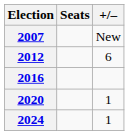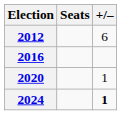 <table class="wikitable" style="text-align:center">
 <tr>
 <th>Election</th>
 <th>Seats</th>
 <th>+/–</th>
-</tr>
-<tr>
-<th><a href='#'>2007</a></th>
-<td></td>
-<td>New</td>
 </tr>
 <tr>
 <th><a href='#'>2012</a></th>
 <td></td>
 <td>6</td>
 </tr>
 <tr>
 <th><a href='#'>2016</a></th>
 <td></td>
 <td></td>
 </tr>
 <tr>
 <th><a href='#'>2020</a></th>
 <td></td>
 <td>1</td>
 </tr>
 <tr>
 <th><a href='#'>2024</a></th>
 <td></td>
-<td>1</td>
+<td><strong>1</strong></td>
 </tr>
 </table>
